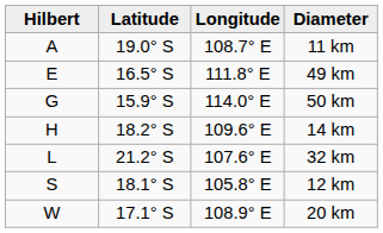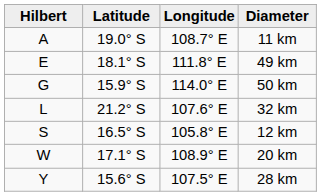 <table class="wikitable">
 <tr>
 <th width="25%" style="background:#eeeeee;">Hilbert</th>
 <th width="25%" style="background:#eeeeee;">Latitude</th>
 <th width="25%" style="background:#eeeeee;">Longitude</th>
 <th width="25%" style="background:#eeeeee;">Diameter</th>
 </tr>
 <tr>
 <td align="center">A</td>
 <td align="center">19.0° S</td>
 <td align="center">108.7° E</td>
 <td align="center">11 km</td>
 </tr>
 <tr>
 <td align="center">E</td>
-<td align="center">16.5° S</td>
+<td align="center">18.1° S</td>
 <td align="center">111.8° E</td>
 <td align="center">49 km</td>
 </tr>
 <tr>
 <td align="center">G</td>
 <td align="center">15.9° S</td>
 <td align="center">114.0° E</td>
 <td align="center">50 km</td>
 </tr>
 <tr>
-<td align="center">H</td>
-<td align="center">18.2° S</td>
-<td align="center">109.6° E</td>
-<td align="center">14 km</td>
-</tr>
-<tr>
 <td align="center">L</td>
 <td align="center">21.2° S</td>
 <td align="center">107.6° E</td>
 <td align="center">32 km</td>
 </tr>
 <tr>
 <td align="center">S</td>
-<td align="center">18.1° S</td>
+<td align="center">16.5° S</td>
 <td align="center">105.8° E</td>
 <td align="center">12 km</td>
 </tr>
 <tr>
 <td align="center">W</td>
 <td align="center">17.1° S</td>
 <td align="center">108.9° E</td>
 <td align="center">20 km</td>
 </tr>
+<tr>
+<td align="center">Y</td>
+<td align="center">15.6° S</td>
+<td align="center">107.5° E</td>
+<td align="center">28 km</td>
+</tr>
 </table>
